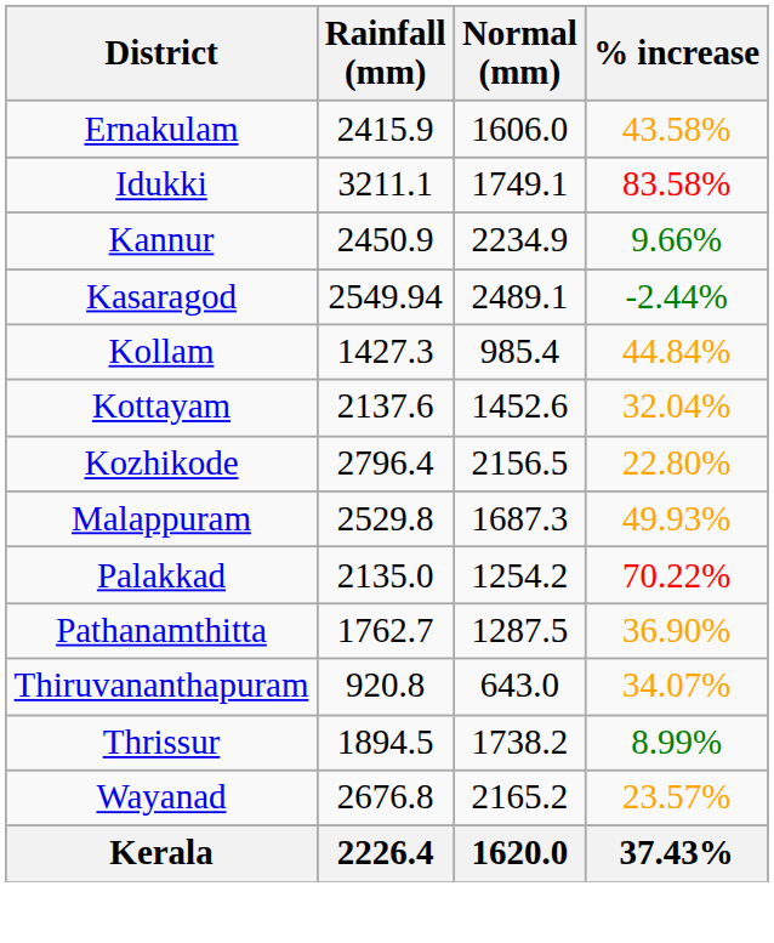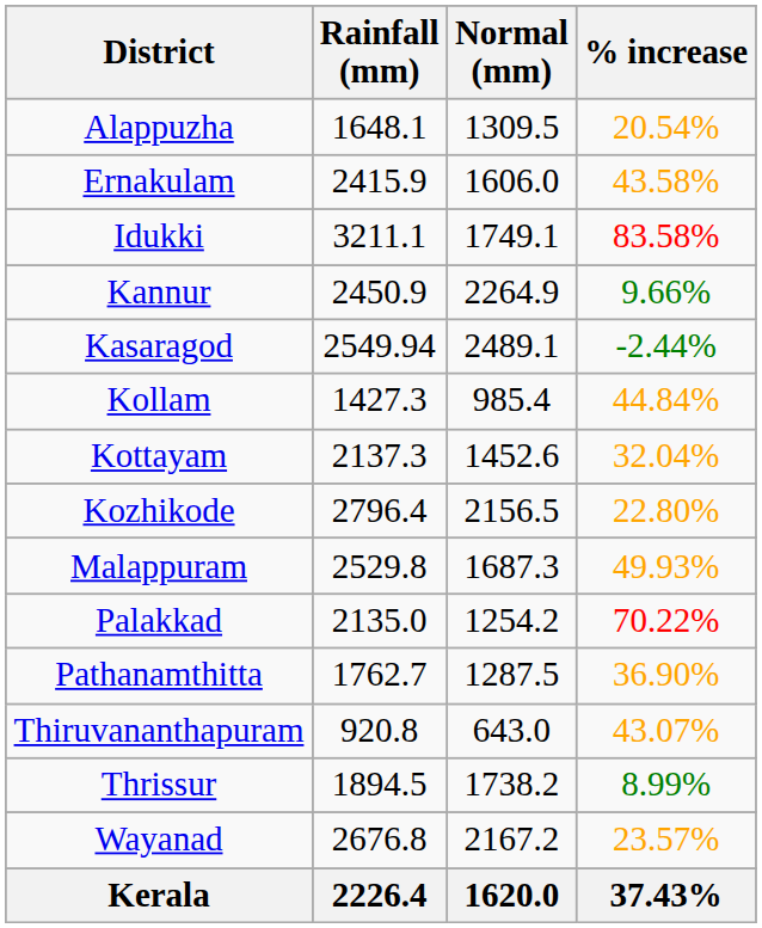 <table class="wikitable sortable" style="text-align:center;">
 <tr>
 <th>District</th>
 <th>Rainfall<br>(mm)</th>
 <th>Normal<br>(mm)</th>
 <th>% increase</th>
+</tr>
+<tr>
+<td><a href='#'>Alappuzha</a></td>
+<td>1648.1</td>
+<td>1309.5</td>
+<td style="color:Orange;">20.54%</td>
 </tr>
 <tr>
 <td><a href='#'>Ernakulam</a></td>
 <td>2415.9</td>
 <td>1606.0</td>
 <td style="color:Orange;">43.58%</td>
 </tr>
 <tr>
 <td><a href='#'>Idukki</a></td>
 <td>3211.1</td>
 <td>1749.1</td>
 <td style="color:Red;">83.58%</td>
 </tr>
 <tr>
 <td><a href='#'>Kannur</a></td>
 <td>2450.9</td>
-<td>2234.9</td>
+<td>2264.9</td>
 <td style="color:Green;">9.66%</td>
 </tr>
 <tr>
 <td><a href='#'>Kasaragod</a></td>
 <td>2549.94</td>
 <td>2489.1</td>
 <td style="color:green;">-2.44%</td>
 </tr>
 <tr>
 <td><a href='#'>Kollam</a></td>
 <td>1427.3</td>
 <td>985.4</td>
 <td style="color:Orange;">44.84%</td>
 </tr>
 <tr>
 <td><a href='#'>Kottayam</a></td>
-<td>2137.6</td>
+<td>2137.3</td>
 <td>1452.6</td>
 <td style="color:Orange;">32.04%</td>
 </tr>
 <tr>
 <td><a href='#'>Kozhikode</a></td>
 <td>2796.4</td>
 <td>2156.5</td>
 <td style="color:Orange;">22.80%</td>
 </tr>
 <tr>
 <td><a href='#'>Malappuram</a></td>
 <td>2529.8</td>
 <td>1687.3</td>
 <td style="color:Orange;">49.93%</td>
 </tr>
 <tr>
 <td><a href='#'>Palakkad</a></td>
 <td>2135.0</td>
 <td>1254.2</td>
 <td style="color:Red;">70.22%</td>
 </tr>
 <tr>
 <td><a href='#'>Pathanamthitta</a></td>
 <td>1762.7</td>
 <td>1287.5</td>
 <td style="color:Orange;">36.90%</td>
 </tr>
 <tr>
 <td><a href='#'>Thiruvananthapuram</a></td>
 <td>920.8</td>
 <td>643.0</td>
-<td style="color:Orange;">34.07%</td>
+<td style="color:Orange;">43.07%</td>
 </tr>
 <tr>
 <td><a href='#'>Thrissur</a></td>
 <td>1894.5</td>
 <td>1738.2</td>
 <td style="color:Green;">8.99%</td>
 </tr>
 <tr>
 <td><a href='#'>Wayanad</a></td>
 <td>2676.8</td>
-<td>2165.2</td>
+<td>2167.2</td>
 <td style="color:Orange;">23.57%</td>
 </tr>
 <tr>
 <th>Kerala</th>
 <th>2226.4</th>
 <th>1620.0</th>
 <th>37.43%</th>
 </tr>
 </table>
